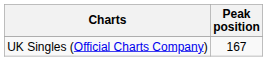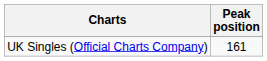 <table class="wikitable sortable">
 <tr>
 <th>Charts</th>
 <th>Peak<br>position</th>
 </tr>
 <tr>
 </tr>
 <tr>
 </tr>
 <tr>
 </tr>
 <tr>
 </tr>
 <tr>
 </tr>
 <tr>
 <td align="left">UK Singles (<a href='#'>Official Charts Company</a>)</td>
-<td style="text-align:center;">167</td>
+<td style="text-align:center;">161</td>
 </tr>
 </table>
